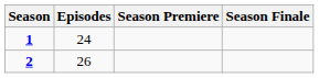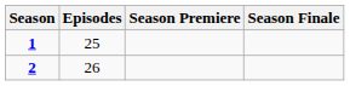 <table class="wikitable">
 <tr>
 <th>Season</th>
 <th>Episodes</th>
 <th>Season Premiere</th>
 <th>Season Finale</th>
 </tr>
 <tr>
 <td style="text-align:center;"><strong><a href='#'>1</a></strong></td>
-<td style="text-align:center;">24</td>
+<td style="text-align:center;">25</td>
 <td style="text-align:center;"></td>
 <td style="text-align:center;"></td>
 </tr>
 <tr>
 <td style="text-align:center;"><strong><a href='#'>2</a></strong></td>
 <td style="text-align:center;">26</td>
 <td style="text-align:center;"></td>
 <td style="text-align:center;"></td>
 </tr>
 </table>
